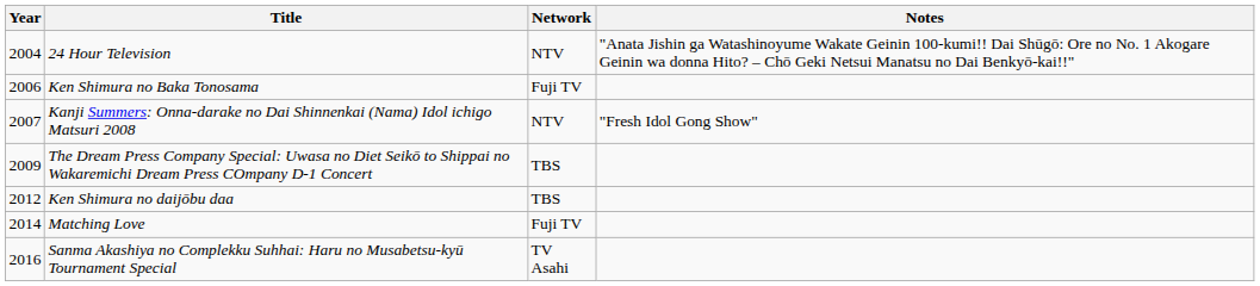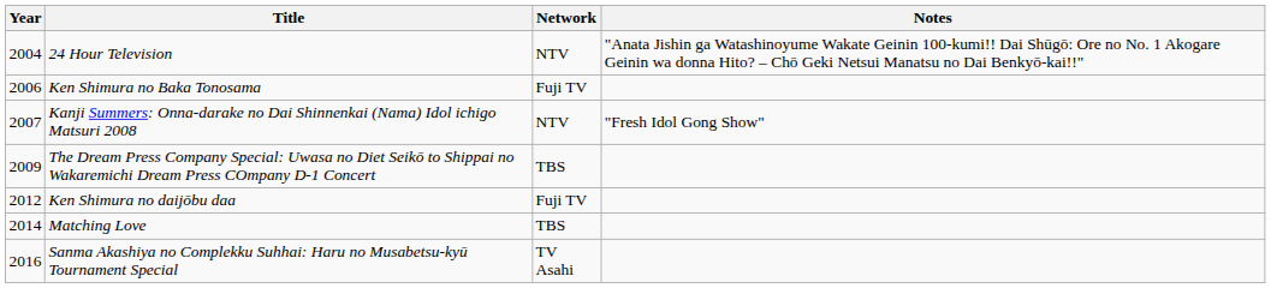 <table class="wikitable">
 <tr>
 <th>Year</th>
 <th>Title</th>
 <th>Network</th>
 <th>Notes</th>
 </tr>
 <tr>
 <td>2004</td>
 <td><em>24 Hour Television</em></td>
 <td>NTV</td>
 <td>"Anata Jishin ga Watashinoyume Wakate Geinin 100-kumi!! Dai Shūgō: Ore no No. 1 Akogare Geinin wa donna Hito? – Chō Geki Netsui Manatsu no Dai Benkyō-kai!!"</td>
 </tr>
 <tr>
 <td>2006</td>
 <td><em>Ken Shimura no Baka Tonosama</em></td>
 <td>Fuji TV</td>
 <td></td>
 </tr>
 <tr>
 <td>2007</td>
 <td><em>Kanji <a href='#'>Summers</a>: Onna-darake no Dai Shinnenkai (Nama) Idol ichigo Matsuri 2008</em></td>
 <td>NTV</td>
 <td>"Fresh Idol Gong Show"</td>
 </tr>
 <tr>
 <td>2009</td>
 <td><em>The Dream Press Company Special: Uwasa no Diet Seikō to Shippai no Wakaremichi Dream Press COmpany D-1 Concert</em></td>
 <td>TBS</td>
 <td></td>
 </tr>
 <tr>
 <td>2012</td>
 <td><em>Ken Shimura no daijōbu daa</em></td>
-<td>TBS</td>
+<td>Fuji TV</td>
 <td></td>
 </tr>
 <tr>
 <td>2014</td>
 <td><em>Matching Love</em></td>
-<td>Fuji TV</td>
+<td>TBS</td>
 <td></td>
 </tr>
 <tr>
 <td>2016</td>
 <td><em>Sanma Akashiya no Complekku Suhhai: Haru no Musabetsu-kyū Tournament Special</em></td>
 <td>TV Asahi</td>
 <td></td>
 </tr>
 </table>
